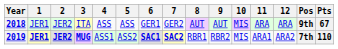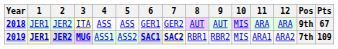 <table class="wikitable" style="text-align:center;">
 <tr>
 <th>Year</th>
 <th>1</th>
 <th>2</th>
 <th>3</th>
 <th>4</th>
 <th>5</th>
 <th>6</th>
 <th>7</th>
 <th>8</th>
 <th>9</th>
 <th>10</th>
 <th>11</th>
 <th>12</th>
 <th>Pos</th>
 <th>Pts</th>
 </tr>
 <tr>
 <th><a href='#'>2018</a></th>
 <td style="background:#dfffdf;"><a href='#'>JER1</a><br></td>
 <td style="background:#dfffdf;"><a href='#'>JER2</a><br></td>
 <td style="background:#ffffbf;"><a href='#'>ITA</a><br></td>
 <td><a href='#'>ASS</a></td>
 <td><a href='#'>ASS</a></td>
 <td><a href='#'>GER1</a></td>
 <td><a href='#'>GER2</a></td>
 <td style="background:#efcfff;"><a href='#'>AUT</a><br></td>
 <td style="background:#dfffdf;"><a href='#'>AUT</a><br></td>
 <td style="background:#efcfff;"><a href='#'>MIS</a><br></td>
 <td style="background:#dfffdf;"><a href='#'>ARA</a><br></td>
 <td style="background:#dfffdf;"><a href='#'>ARA</a><br></td>
 <th>9th</th>
 <th>67</th>
 </tr>
 <tr>
 <th><a href='#'>2019</a></th>
 <td style="background:#ffffbf;"><strong><a href='#'>JER1</a></strong><br></td>
 <td style="background:#dfdfdf;"><strong><a href='#'>JER2</a></strong><br></td>
 <td style="background:#efcfff;"><strong><a href='#'>MUG</a></strong><br></td>
 <td style="background:#dfffdf;"><a href='#'>ASS1</a><br></td>
 <td style="background:#dfffdf;"><a href='#'>ASS2</a><br></td>
 <td style="background:#dfdfdf;"><strong><a href='#'>SAC1</a></strong><br></td>
 <td style="background:#ffffbf;"><strong><a href='#'>SAC2</a></strong><br></td>
 <td><a href='#'>RBR1</a></td>
 <td><a href='#'>RBR2</a></td>
 <td><a href='#'>MIS</a></td>
 <td><a href='#'>ARA1</a></td>
 <td><a href='#'>ARA2</a></td>
 <th>7th</th>
-<th>110</th>
+<th>109</th>
 </tr>
 </table>
